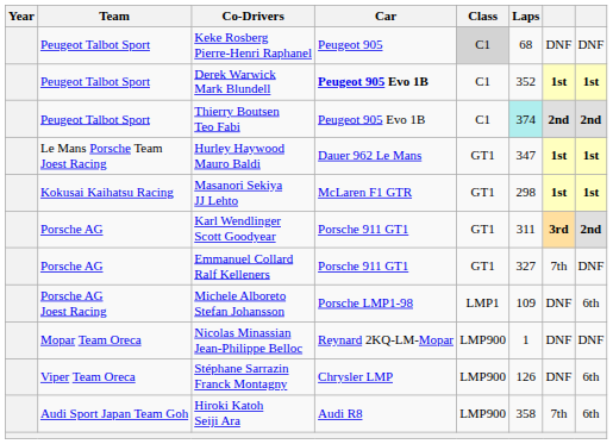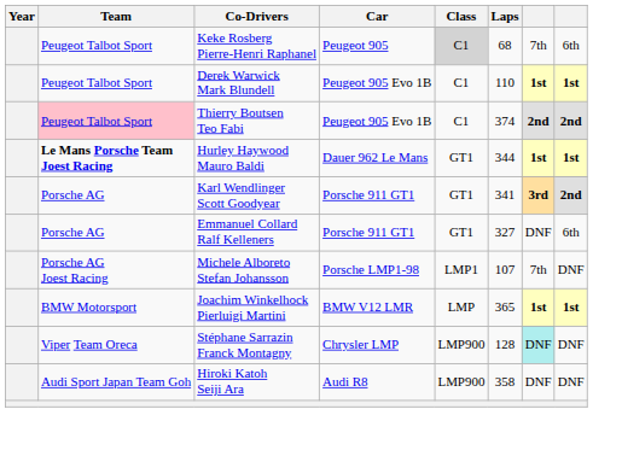 <table class="wikitable" style="text-align:center; font-size:90%">
 <tr>
 <th>Year</th>
 <th>Team</th>
 <th>Co-Drivers</th>
 <th>Car</th>
 <th>Class</th>
 <th>Laps</th>
 <th></th>
 <th></th>
 </tr>
 <tr>
 <th></th>
 <td align="left"> <a href='#'>Peugeot Talbot Sport</a></td>
 <td align="left" nowrap> <a href='#'>Keke Rosberg</a><br> <a href='#'>Pierre-Henri Raphanel</a></td>
 <td align="left"><a href='#'>Peugeot 905</a></td>
 <td style="background: lightgrey;">C1</td>
 <td>68</td>
-<td>DNF</td>
-<td>DNF</td>
+<td>7th</td>
+<td>6th</td>
 </tr>
 <tr>
 <th></th>
 <td align="left"> <a href='#'>Peugeot Talbot Sport</a></td>
 <td align="left"> <a href='#'>Derek Warwick</a><br> <a href='#'>Mark Blundell</a></td>
-<td align="left"><strong><a href='#'>Peugeot 905</a> Evo 1B</strong></td>
+<td align="left"><a href='#'>Peugeot 905</a> Evo 1B</td>
 <td>C1</td>
-<td>352</td>
+<td>110</td>
 <td style="background:#FFFFBF;"><strong>1st</strong></td>
 <td style="background:#FFFFBF;"><strong>1st</strong></td>
 </tr>
 <tr>
 <th></th>
-<td align="left"> <a href='#'>Peugeot Talbot Sport</a></td>
+<td align="left" style="background: pink;"> <a href='#'>Peugeot Talbot Sport</a></td>
 <td align="left"> <a href='#'>Thierry Boutsen</a><br> <a href='#'>Teo Fabi</a></td>
 <td align="left"><a href='#'>Peugeot 905</a> Evo 1B</td>
 <td>C1</td>
-<td style="background: paleturquoise;">374</td>
+<td>374</td>
 <td style="background:#DFDFDF;"><strong>2nd</strong></td>
 <td style="background:#DFDFDF;"><strong>2nd</strong></td>
 </tr>
 <tr>
 <th></th>
-<td align="left"> Le Mans <a href='#'>Porsche</a> Team<br> <a href='#'>Joest Racing</a></td>
+<td align="left"><strong> Le Mans <a href='#'>Porsche</a> Team<br> <a href='#'>Joest Racing</a></strong></td>
 <td align="left"> <a href='#'>Hurley Haywood</a><br> <a href='#'>Mauro Baldi</a></td>
 <td align="left"><a href='#'>Dauer 962 Le Mans</a></td>
 <td>GT1</td>
-<td>347</td>
-<td style="background:#FFFFBF;"><strong>1st</strong></td>
-<td style="background:#FFFFBF;"><strong>1st</strong></td>
-</tr>
-<tr>
-<th></th>
-<td align="left"> <a href='#'>Kokusai Kaihatsu Racing</a></td>
-<td align="left"> <a href='#'>Masanori Sekiya</a><br> <a href='#'>JJ Lehto</a></td>
-<td align="left"><a href='#'>McLaren F1 GTR</a></td>
-<td>GT1</td>
-<td>298</td>
+<td>344</td>
 <td style="background:#FFFFBF;"><strong>1st</strong></td>
 <td style="background:#FFFFBF;"><strong>1st</strong></td>
 </tr>
 <tr>
 <th></th>
 <td align="left"> <a href='#'>Porsche AG</a></td>
 <td align="left"> <a href='#'>Karl Wendlinger</a><br> <a href='#'>Scott Goodyear</a></td>
 <td align="left"><a href='#'>Porsche 911 GT1</a></td>
 <td>GT1</td>
-<td>311</td>
+<td>341</td>
 <td style="background:#FFDF9F;"><strong>3rd</strong></td>
 <td style="background:#DFDFDF;"><strong>2nd</strong></td>
 </tr>
 <tr>
 <th></th>
 <td align="left"> <a href='#'>Porsche AG</a></td>
 <td align="left"> <a href='#'>Emmanuel Collard</a><br> <a href='#'>Ralf Kelleners</a></td>
 <td align="left"><a href='#'>Porsche 911 GT1</a></td>
 <td>GT1</td>
 <td>327</td>
-<td>7th</td>
 <td>DNF</td>
+<td>6th</td>
 </tr>
 <tr>
 <th></th>
 <td align="left"> <a href='#'>Porsche AG</a><br> <a href='#'>Joest Racing</a></td>
 <td align="left"> <a href='#'>Michele Alboreto</a><br> <a href='#'>Stefan Johansson</a></td>
 <td align="left"><a href='#'>Porsche LMP1-98</a></td>
 <td>LMP1</td>
-<td>109</td>
+<td>107</td>
+<td>7th</td>
 <td>DNF</td>
-<td>6th</td>
 </tr>
 <tr>
 <th></th>
-<td align="left"> <a href='#'>Mopar</a> <a href='#'>Team Oreca</a></td>
-<td align="left"> <a href='#'>Nicolas Minassian</a><br> <a href='#'>Jean-Philippe Belloc</a></td>
-<td align="left" nowrap><a href='#'>Reynard</a> 2KQ-LM-<a href='#'>Mopar</a></td>
-<td>LMP900</td>
-<td>1</td>
-<td>DNF</td>
-<td>DNF</td>
+<td align="left"> <a href='#'>BMW Motorsport</a></td>
+<td align="left"> <a href='#'>Joachim Winkelhock</a><br> <a href='#'>Pierluigi Martini</a></td>
+<td align="left"><a href='#'>BMW V12 LMR</a></td>
+<td>LMP</td>
+<td>365</td>
+<td style="background:#FFFFBF;"><strong>1st</strong></td>
+<td style="background:#FFFFBF;"><strong>1st</strong></td>
 </tr>
 <tr>
 <th></th>
 <td align="left"> <a href='#'>Viper</a> <a href='#'>Team Oreca</a></td>
 <td align="left"> <a href='#'>Stéphane Sarrazin</a><br> <a href='#'>Franck Montagny</a></td>
 <td align="left"><a href='#'>Chrysler LMP</a></td>
 <td>LMP900</td>
-<td>126</td>
+<td>128</td>
+<td style="background: paleturquoise;">DNF</td>
 <td>DNF</td>
-<td>6th</td>
 </tr>
 <tr>
 <th></th>
 <td align="left" nowrap> <a href='#'>Audi Sport Japan Team Goh</a></td>
 <td align="left"> <a href='#'>Hiroki Katoh</a><br> <a href='#'>Seiji Ara</a></td>
 <td align="left"><a href='#'>Audi R8</a></td>
 <td>LMP900</td>
 <td>358</td>
-<td>7th</td>
-<td>6th</td>
+<td>DNF</td>
+<td>DNF</td>
 </tr>
 <tr>
 <th colspan="8"></th>
 </tr>
 </table>
